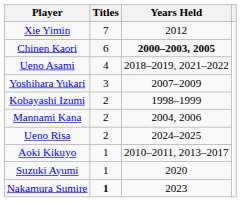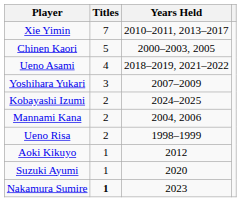 <table class="wikitable sortable mw-collapsible mw-collapsed" style="text-align: center;">
 <tr>
 <th>Player</th>
 <th>Titles</th>
 <th>Years Held</th>
 <th></th>
 </tr>
 <tr>
 <td><a href='#'>Xie Yimin</a></td>
 <td>7</td>
-<td>2012</td>
+<td>2010–2011, 2013–2017</td>
 </tr>
 <tr>
 <td><a href='#'>Chinen Kaori</a></td>
-<td>6</td>
-<td><strong>2000–2003, 2005</strong></td>
+<td>5</td>
+<td>2000–2003, 2005</td>
 </tr>
 <tr>
 <td><a href='#'>Ueno Asami</a></td>
 <td>4</td>
 <td>2018–2019, 2021–2022</td>
 </tr>
 <tr>
 <td><a href='#'>Yoshihara Yukari</a></td>
 <td>3</td>
 <td>2007–2009</td>
 </tr>
 <tr>
 <td><a href='#'>Kobayashi Izumi</a></td>
 <td>2</td>
-<td>1998–1999</td>
+<td>2024–2025</td>
 </tr>
 <tr>
 <td><a href='#'>Mannami Kana</a></td>
 <td>2</td>
 <td>2004, 2006</td>
 </tr>
 <tr>
 <td><a href='#'>Ueno Risa</a></td>
 <td>2</td>
-<td>2024–2025</td>
+<td>1998–1999</td>
 </tr>
 <tr>
 <td><a href='#'>Aoki Kikuyo</a></td>
 <td>1</td>
-<td>2010–2011, 2013–2017</td>
+<td>2012</td>
 </tr>
 <tr>
 <td><a href='#'>Suzuki Ayumi</a></td>
 <td>1</td>
 <td>2020</td>
 </tr>
 <tr>
 <td><a href='#'>Nakamura Sumire</a></td>
 <td><strong>1</strong></td>
 <td>2023</td>
 </tr>
 </table>
